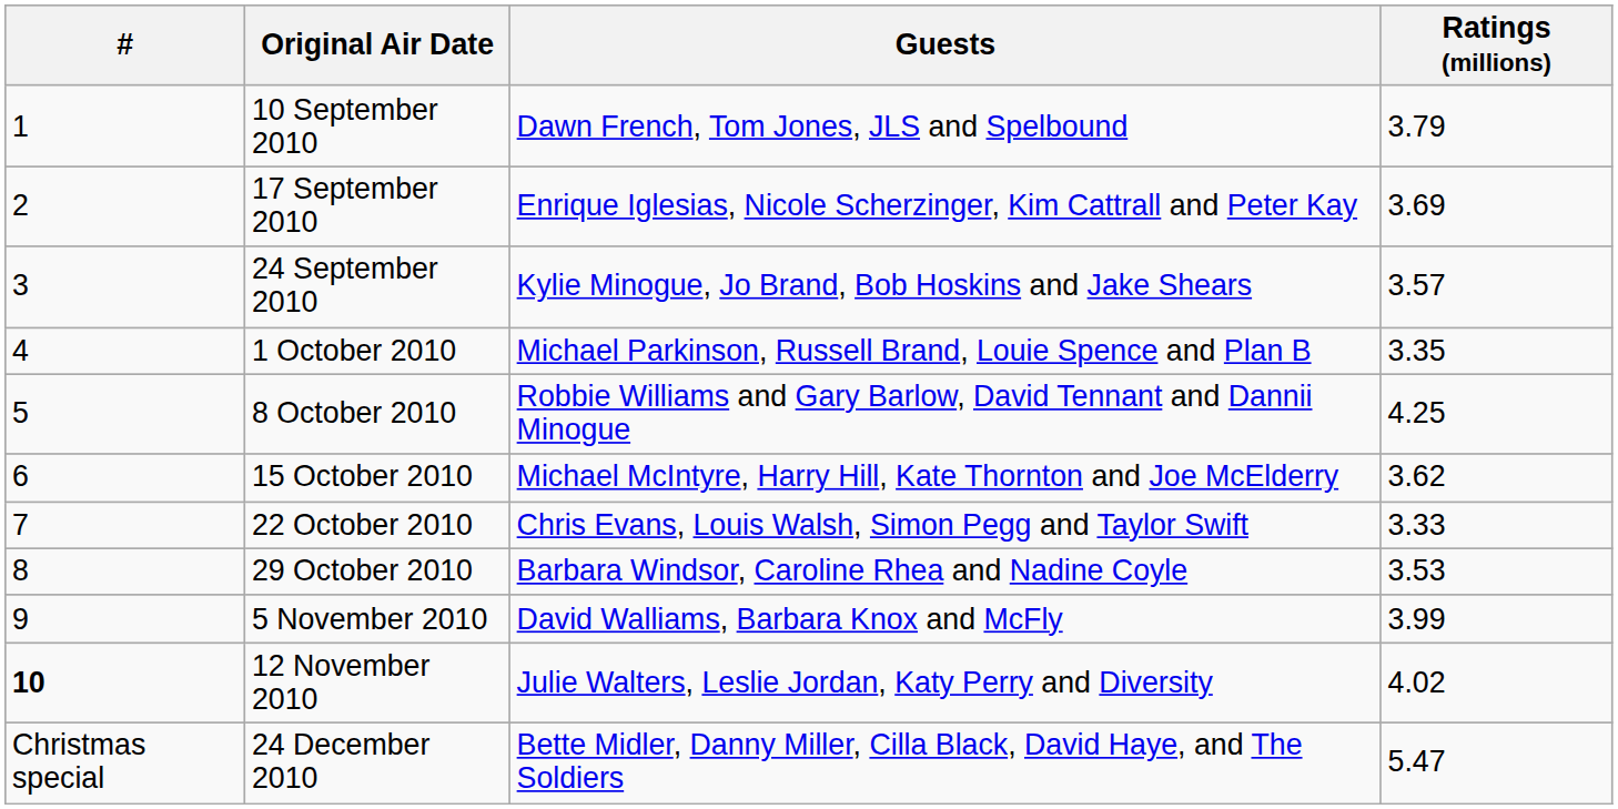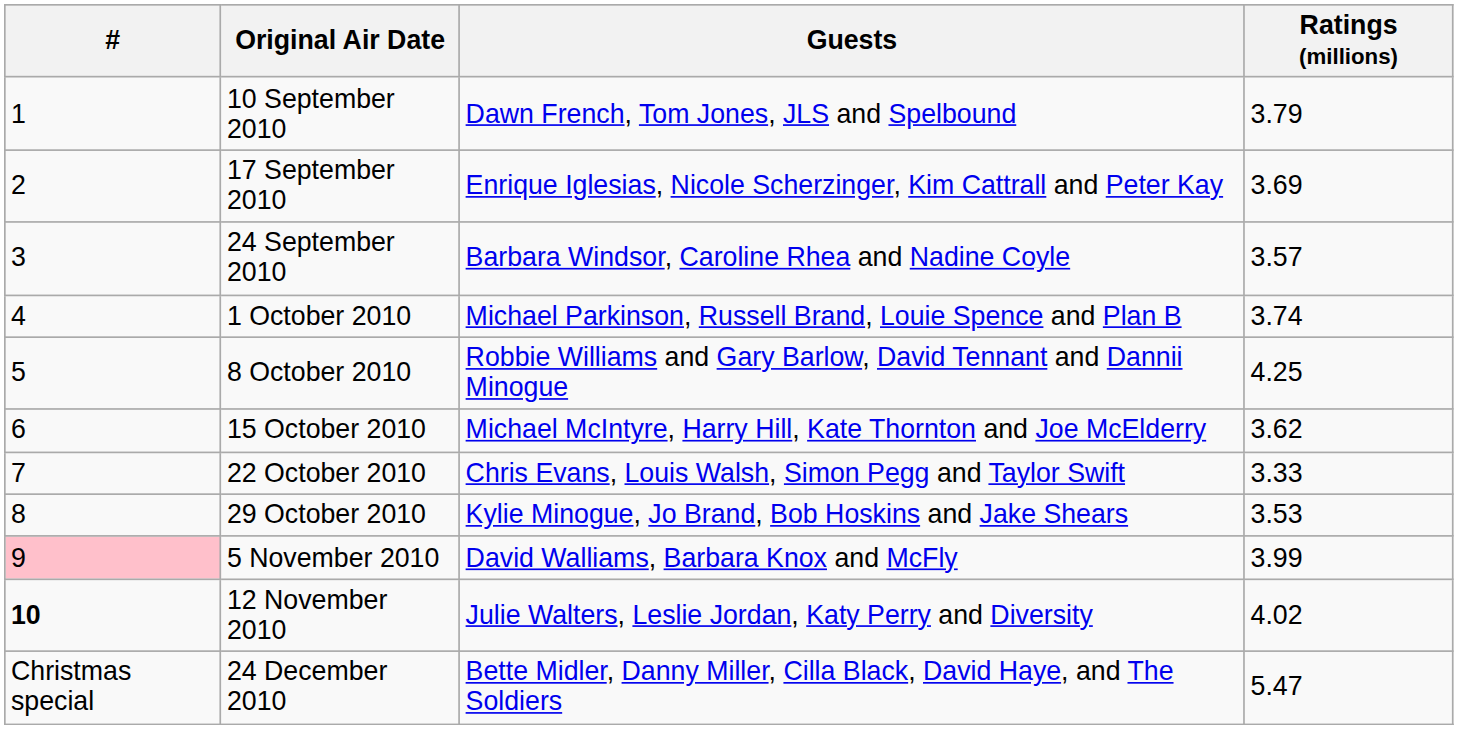 <table class="wikitable">
 <tr>
 <th>#</th>
 <th>Original Air Date</th>
 <th>Guests</th>
 <th>Ratings <small>(millions)</small></th>
 </tr>
 <tr>
 <td>1</td>
 <td>10 September 2010</td>
 <td><a href='#'>Dawn French</a>, <a href='#'>Tom Jones</a>, <a href='#'>JLS</a> and <a href='#'>Spelbound</a></td>
 <td>3.79</td>
 </tr>
 <tr>
 <td>2</td>
 <td>17 September 2010</td>
 <td><a href='#'>Enrique Iglesias</a>, <a href='#'>Nicole Scherzinger</a>, <a href='#'>Kim Cattrall</a> and <a href='#'>Peter Kay</a></td>
 <td>3.69</td>
 </tr>
 <tr>
 <td>3</td>
 <td>24 September 2010</td>
-<td><a href='#'>Kylie Minogue</a>, <a href='#'>Jo Brand</a>, <a href='#'>Bob Hoskins</a> and <a href='#'>Jake Shears</a></td>
+<td><a href='#'>Barbara Windsor</a>, <a href='#'>Caroline Rhea</a> and <a href='#'>Nadine Coyle</a></td>
 <td>3.57</td>
 </tr>
 <tr>
 <td>4</td>
 <td>1 October 2010</td>
 <td><a href='#'>Michael Parkinson</a>, <a href='#'>Russell Brand</a>, <a href='#'>Louie Spence</a> and <a href='#'>Plan B</a></td>
-<td>3.35</td>
+<td>3.74</td>
 </tr>
 <tr>
 <td>5</td>
 <td>8 October 2010</td>
 <td><a href='#'>Robbie Williams</a> and <a href='#'>Gary Barlow</a>, <a href='#'>David Tennant</a> and <a href='#'>Dannii Minogue</a></td>
 <td>4.25</td>
 </tr>
 <tr>
 <td>6</td>
 <td>15 October 2010</td>
 <td><a href='#'>Michael McIntyre</a>, <a href='#'>Harry Hill</a>, <a href='#'>Kate Thornton</a> and <a href='#'>Joe McElderry</a></td>
 <td>3.62</td>
 </tr>
 <tr>
 <td>7</td>
 <td>22 October 2010</td>
 <td><a href='#'>Chris Evans</a>, <a href='#'>Louis Walsh</a>, <a href='#'>Simon Pegg</a> and <a href='#'>Taylor Swift</a></td>
 <td>3.33</td>
 </tr>
 <tr>
 <td>8</td>
 <td>29 October 2010</td>
-<td><a href='#'>Barbara Windsor</a>, <a href='#'>Caroline Rhea</a> and <a href='#'>Nadine Coyle</a></td>
+<td><a href='#'>Kylie Minogue</a>, <a href='#'>Jo Brand</a>, <a href='#'>Bob Hoskins</a> and <a href='#'>Jake Shears</a></td>
 <td>3.53</td>
 </tr>
 <tr>
-<td>9</td>
+<td style="background: pink;">9</td>
 <td>5 November 2010</td>
 <td><a href='#'>David Walliams</a>, <a href='#'>Barbara Knox</a> and <a href='#'>McFly</a></td>
 <td>3.99</td>
 </tr>
 <tr>
 <td><strong>10</strong></td>
 <td>12 November 2010</td>
 <td><a href='#'>Julie Walters</a>, <a href='#'>Leslie Jordan</a>, <a href='#'>Katy Perry</a> and <a href='#'>Diversity</a></td>
 <td>4.02</td>
 </tr>
 <tr>
 <td>Christmas special</td>
 <td>24 December 2010</td>
 <td><a href='#'>Bette Midler</a>, <a href='#'>Danny Miller</a>, <a href='#'>Cilla Black</a>, <a href='#'>David Haye</a>, and <a href='#'>The Soldiers</a></td>
 <td>5.47</td>
 </tr>
 <tr>
 </tr>
 </table>
